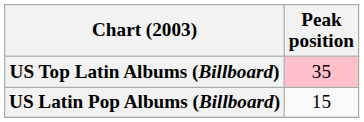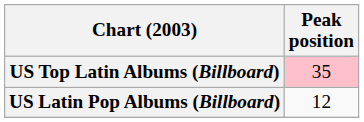 <table class="wikitable sortable plainrowheaders">
 <tr>
 <th style="text-align:center;">Chart (2003)</th>
 <th style="text-align:center;">Peak<br>position</th>
 </tr>
 <tr>
 <th scope="row" align="left">US Top Latin Albums (<em>Billboard</em>)</th>
 <td style="background: pink; text-align:center;">35</td>
 </tr>
 <tr>
 <th scope="row" align="left">US Latin Pop Albums (<em>Billboard</em>)</th>
-<td style="text-align:center;">15</td>
+<td style="text-align:center;">12</td>
 </tr>
 <tr>
 </tr>
 </table>
